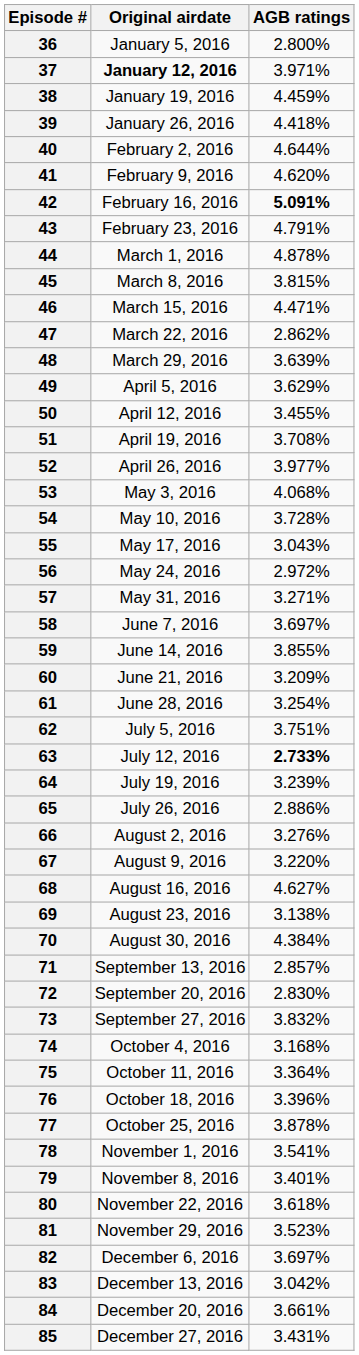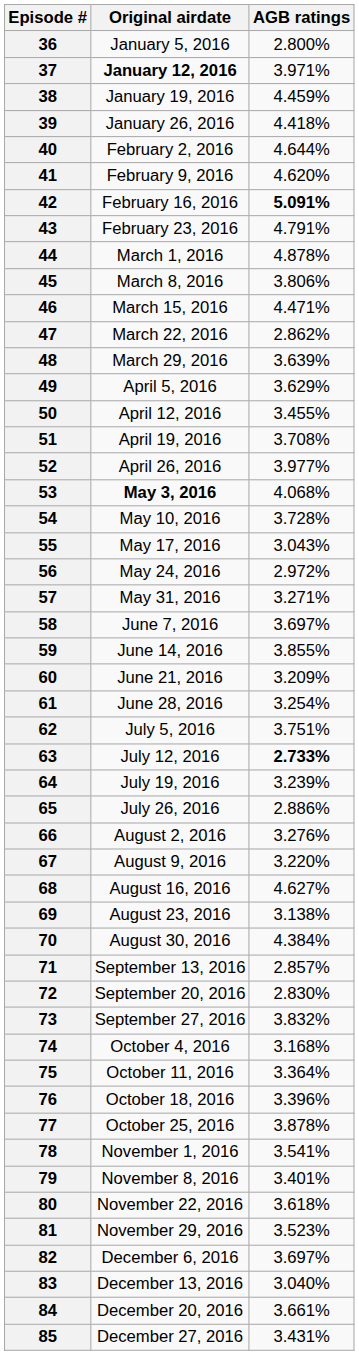 <table class="wikitable" style="text-align:center">
 <tr>
 <th>Episode #</th>
 <th>Original airdate</th>
 <th>AGB ratings</th>
 </tr>
 <tr>
 <th>36</th>
 <td>January 5, 2016</td>
 <td>2.800%</td>
 </tr>
 <tr>
 <th>37</th>
 <td><strong>January 12, 2016</strong></td>
 <td>3.971%</td>
 </tr>
 <tr>
 <th>38</th>
 <td>January 19, 2016</td>
 <td>4.459%</td>
 </tr>
 <tr>
 <th>39</th>
 <td>January 26, 2016</td>
 <td>4.418%</td>
 </tr>
 <tr>
 <th>40</th>
 <td>February 2, 2016</td>
 <td>4.644%</td>
 </tr>
 <tr>
 <th>41</th>
 <td>February 9, 2016</td>
 <td>4.620%</td>
 </tr>
 <tr>
 <th>42</th>
 <td>February 16, 2016</td>
 <td><span><strong>5.091%</strong></span></td>
 </tr>
 <tr>
 <th>43</th>
 <td>February 23, 2016</td>
 <td>4.791%</td>
 </tr>
 <tr>
 <th>44</th>
 <td>March 1, 2016</td>
 <td>4.878%</td>
 </tr>
 <tr>
 <th>45</th>
 <td>March 8, 2016</td>
-<td>3.815%</td>
+<td>3.806%</td>
 </tr>
 <tr>
 <th>46</th>
 <td>March 15, 2016</td>
 <td>4.471%</td>
 </tr>
 <tr>
 <th>47</th>
 <td>March 22, 2016</td>
 <td>2.862%</td>
 </tr>
 <tr>
 <th>48</th>
 <td>March 29, 2016</td>
 <td>3.639%</td>
 </tr>
 <tr>
 <th>49</th>
 <td>April 5, 2016</td>
 <td>3.629%</td>
 </tr>
 <tr>
 <th>50</th>
 <td>April 12, 2016</td>
 <td>3.455%</td>
 </tr>
 <tr>
 <th>51</th>
 <td>April 19, 2016</td>
 <td>3.708%</td>
 </tr>
 <tr>
 <th>52</th>
 <td>April 26, 2016</td>
 <td>3.977%</td>
 </tr>
 <tr>
 <th>53</th>
-<td>May 3, 2016</td>
+<td><strong>May 3, 2016</strong></td>
 <td>4.068%</td>
 </tr>
 <tr>
 <th>54</th>
 <td>May 10, 2016</td>
 <td>3.728%</td>
 </tr>
 <tr>
 <th>55</th>
 <td>May 17, 2016</td>
 <td>3.043%</td>
 </tr>
 <tr>
 <th>56</th>
 <td>May 24, 2016</td>
 <td>2.972%</td>
 </tr>
 <tr>
 <th>57</th>
 <td>May 31, 2016</td>
 <td>3.271%</td>
 </tr>
 <tr>
 <th>58</th>
 <td>June 7, 2016</td>
 <td>3.697%</td>
 </tr>
 <tr>
 <th>59</th>
 <td>June 14, 2016</td>
 <td>3.855%</td>
 </tr>
 <tr>
 <th>60</th>
 <td>June 21, 2016</td>
 <td>3.209%</td>
 </tr>
 <tr>
 <th>61</th>
 <td>June 28, 2016</td>
 <td>3.254%</td>
 </tr>
 <tr>
 <th>62</th>
 <td>July 5, 2016</td>
 <td>3.751%</td>
 </tr>
 <tr>
 <th>63</th>
 <td>July 12, 2016</td>
 <td><span><strong>2.733%</strong></span></td>
 </tr>
 <tr>
 <th>64</th>
 <td>July 19, 2016</td>
 <td>3.239%</td>
 </tr>
 <tr>
 <th>65</th>
 <td>July 26, 2016</td>
 <td>2.886%</td>
 </tr>
 <tr>
 <th>66</th>
 <td>August 2, 2016</td>
 <td>3.276%</td>
 </tr>
 <tr>
 <th>67</th>
 <td>August 9, 2016</td>
 <td>3.220%</td>
 </tr>
 <tr>
 <th>68</th>
 <td>August 16, 2016</td>
 <td>4.627%</td>
 </tr>
 <tr>
 <th>69</th>
 <td>August 23, 2016</td>
 <td>3.138%</td>
 </tr>
 <tr>
 <th>70</th>
 <td>August 30, 2016</td>
 <td>4.384%</td>
 </tr>
 <tr>
 <th>71</th>
 <td>September 13, 2016</td>
 <td>2.857%</td>
 </tr>
 <tr>
 <th>72</th>
 <td>September 20, 2016</td>
 <td>2.830%</td>
 </tr>
 <tr>
 <th>73</th>
 <td>September 27, 2016</td>
 <td>3.832%</td>
 </tr>
 <tr>
 <th>74</th>
 <td>October 4, 2016</td>
 <td>3.168%</td>
 </tr>
 <tr>
 <th>75</th>
 <td>October 11, 2016</td>
 <td>3.364%</td>
 </tr>
 <tr>
 <th>76</th>
 <td>October 18, 2016</td>
 <td>3.396%</td>
 </tr>
 <tr>
 <th>77</th>
 <td>October 25, 2016</td>
 <td>3.878%</td>
 </tr>
 <tr>
 <th>78</th>
 <td>November 1, 2016</td>
 <td>3.541%</td>
 </tr>
 <tr>
 <th>79</th>
 <td>November 8, 2016</td>
 <td>3.401%</td>
 </tr>
 <tr>
 <th>80</th>
 <td>November 22, 2016</td>
 <td>3.618%</td>
 </tr>
 <tr>
 <th>81</th>
 <td>November 29, 2016</td>
 <td>3.523%</td>
 </tr>
 <tr>
 <th>82</th>
 <td>December 6, 2016</td>
 <td>3.697%</td>
 </tr>
 <tr>
 <th>83</th>
 <td>December 13, 2016</td>
-<td>3.042%</td>
+<td>3.040%</td>
 </tr>
 <tr>
 <th>84</th>
 <td>December 20, 2016</td>
 <td>3.661%</td>
 </tr>
 <tr>
 <th>85</th>
 <td>December 27, 2016</td>
 <td>3.431%</td>
 </tr>
 </table>
